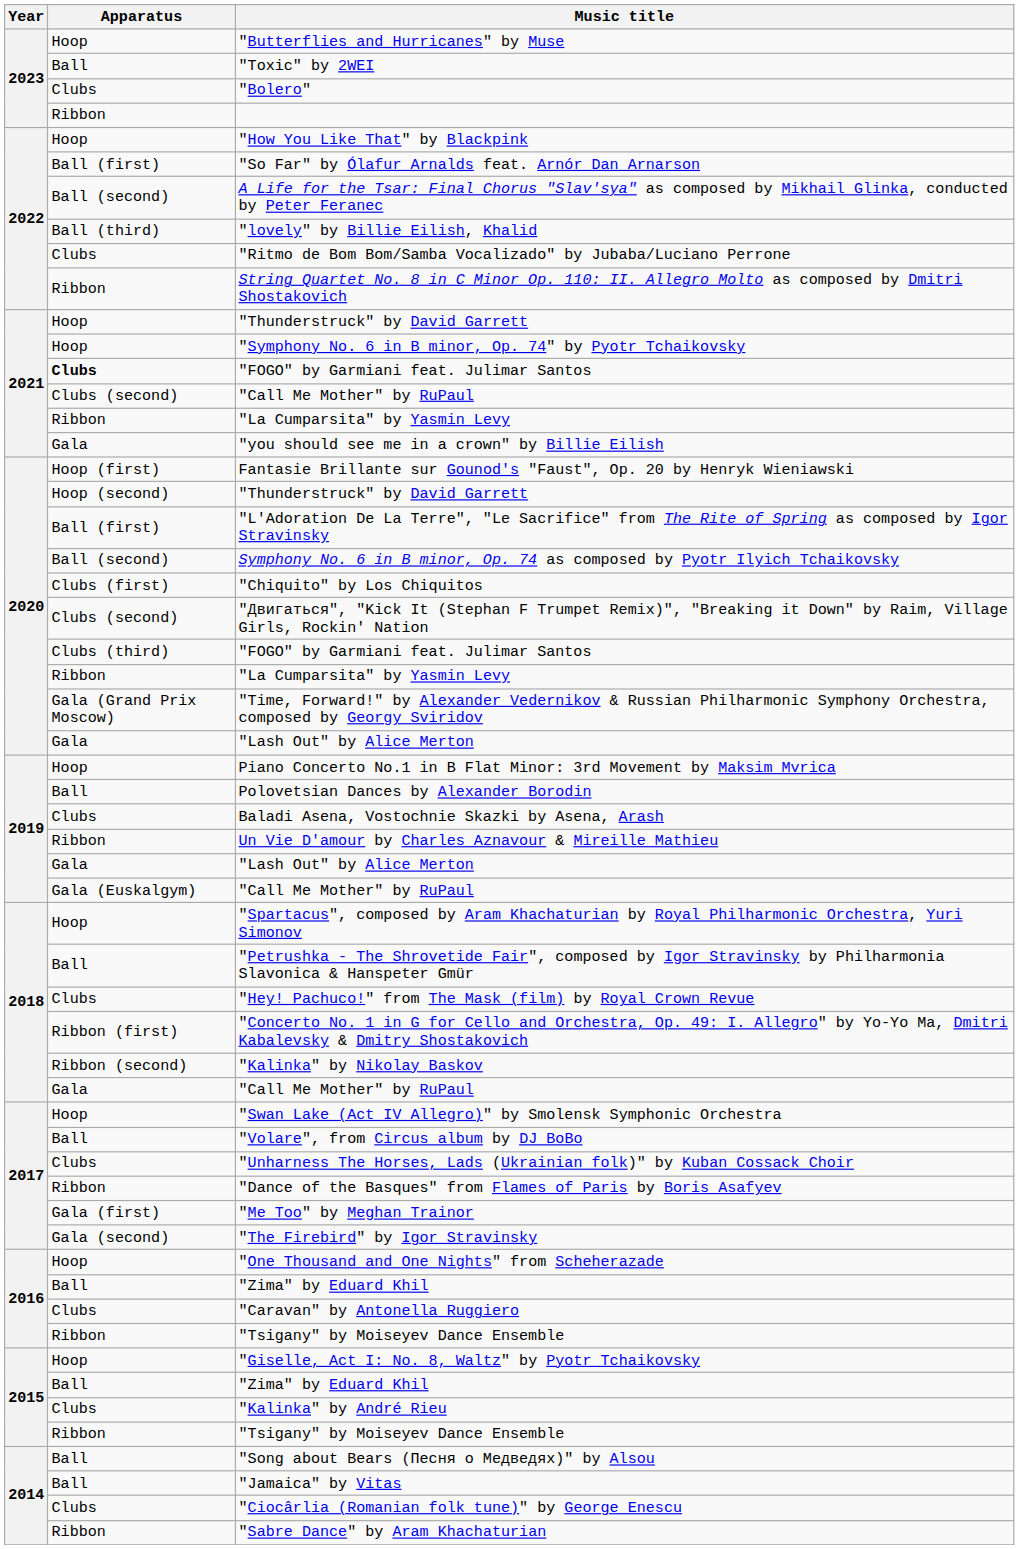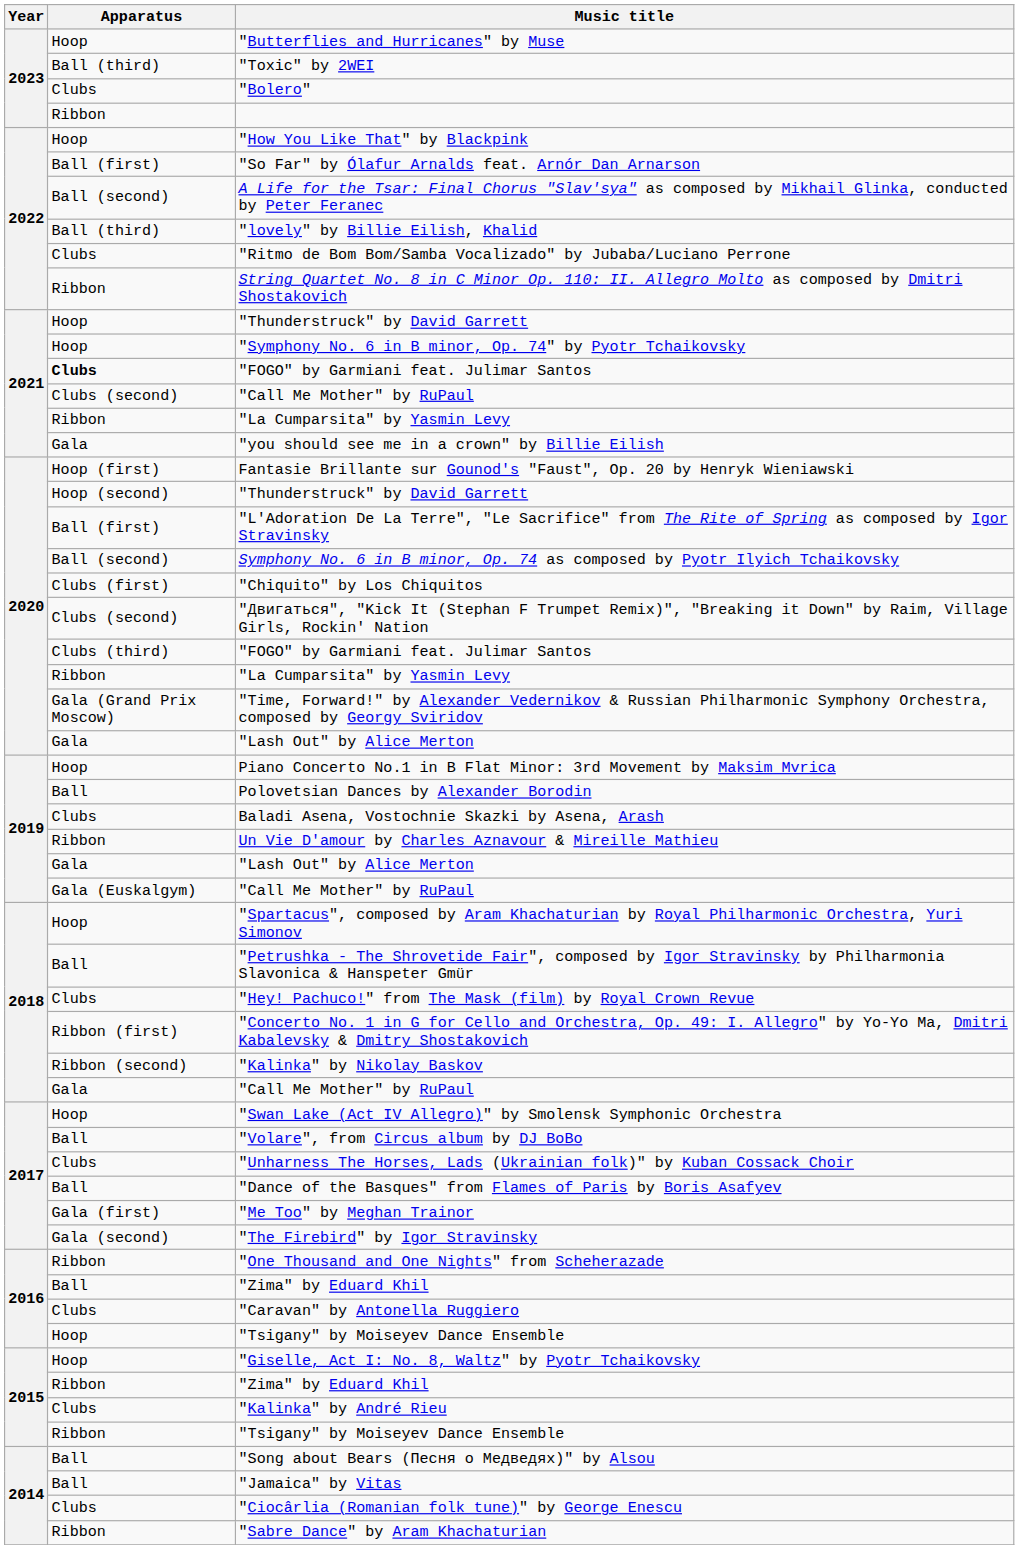 <table class="wikitable plainrowheaders">
 <tr>
 <th scope=col>Year</th>
 <th scope="row">Apparatus</th>
 <th scope="col">Music title</th>
 </tr>
 <tr>
 <th rowspan="4">2023</th>
 <td>Hoop</td>
 <td>"<a href='#'>Butterflies and Hurricanes</a>" by <a href='#'>Muse</a></td>
 </tr>
 <tr>
-<td>Ball</td>
+<td>Ball (third)</td>
 <td>"Toxic" by <a href='#'>2WEI</a></td>
 </tr>
 <tr>
 <td>Clubs</td>
 <td>"<a href='#'>Bolero</a>"</td>
 </tr>
 <tr>
 <td>Ribbon</td>
 <td></td>
 </tr>
 <tr>
 <th rowspan="6">2022</th>
 <td>Hoop</td>
 <td>"<a href='#'>How You Like That</a>" by <a href='#'>Blackpink</a></td>
 </tr>
 <tr>
 <td>Ball (first)</td>
 <td>"So Far" by <a href='#'>Ólafur Arnalds</a> feat. <a href='#'>Arnór Dan Arnarson</a></td>
 </tr>
 <tr>
 <td>Ball (second)</td>
 <td><a href='#'><em>A Life for the Tsar: Final Chorus "Slav'sya"</em></a> as composed by <a href='#'>Mikhail Glinka</a>, conducted by <a href='#'>Peter Feranec</a></td>
 </tr>
 <tr>
 <td>Ball (third)</td>
 <td>"<a href='#'>lovely</a>" by <a href='#'>Billie Eilish</a>, <a href='#'>Khalid</a></td>
 </tr>
 <tr>
 <td>Clubs</td>
 <td>"Ritmo de Bom Bom/Samba Vocalizado" by Jubaba/Luciano Perrone</td>
 </tr>
 <tr>
 <td>Ribbon</td>
 <td><a href='#'><em>String Quartet No. 8 in C Minor Op. 110: II. Allegro Molto</em></a> as composed by <a href='#'>Dmitri Shostakovich</a></td>
 </tr>
 <tr>
 <th rowspan="6">2021</th>
 <td>Hoop</td>
 <td>"Thunderstruck" by <a href='#'>David Garrett</a></td>
 </tr>
 <tr>
 <td>Hoop</td>
 <td>"<a href='#'>Symphony No. 6 in B minor, Op. 74</a>" by <a href='#'>Pyotr Tchaikovsky</a></td>
 </tr>
 <tr>
 <td><strong>Clubs</strong></td>
 <td>"FOGO" by Garmiani feat. Julimar Santos</td>
 </tr>
 <tr>
 <td>Clubs (second)</td>
 <td>"Call Me Mother" by <a href='#'>RuPaul</a></td>
 </tr>
 <tr>
 <td>Ribbon</td>
 <td>"La Cumparsita" by <a href='#'>Yasmin Levy</a></td>
 </tr>
 <tr>
 <td>Gala</td>
 <td>"you should see me in a crown" by <a href='#'>Billie Eilish</a></td>
 </tr>
 <tr>
 <th rowspan="10">2020</th>
 <td>Hoop (first)</td>
 <td>Fantasie Brillante sur <a href='#'>Gounod's</a> "Faust", Op. 20 by Henryk Wieniawski</td>
 </tr>
 <tr>
 <td>Hoop (second)</td>
 <td>"Thunderstruck" by <a href='#'>David Garrett</a></td>
 </tr>
 <tr>
 <td>Ball (first)</td>
 <td>"L'Adoration De La Terre", "Le Sacrifice" from <em><a href='#'>The Rite of Spring</a></em> as composed by <a href='#'>Igor Stravinsky</a></td>
 </tr>
 <tr>
 <td>Ball (second)</td>
 <td><a href='#'><em>Symphony No. 6 in B minor, Op. 74</em></a> as composed by <a href='#'>Pyotr Ilyich Tchaikovsky</a></td>
 </tr>
 <tr>
 <td>Clubs (first)</td>
 <td>"Chiquito" by Los Chiquitos</td>
 </tr>
 <tr>
 <td>Clubs (second)</td>
 <td>"Двигаться", "Kick It (Stephan F Trumpet Remix)", "Breaking it Down" by Raim, Village Girls, Rockin' Nation</td>
 </tr>
 <tr>
 <td>Clubs (third)</td>
 <td>"FOGO" by Garmiani feat. Julimar Santos</td>
 </tr>
 <tr>
 <td>Ribbon</td>
 <td>"La Cumparsita" by <a href='#'>Yasmin Levy</a></td>
 </tr>
 <tr>
 <td>Gala (Grand Prix Moscow)</td>
 <td>"Time, Forward!" by <a href='#'>Alexander Vedernikov</a> & Russian Philharmonic Symphony Orchestra, composed by <a href='#'>Georgy Sviridov</a></td>
 </tr>
 <tr>
 <td>Gala</td>
 <td>"Lash Out" by <a href='#'>Alice Merton</a></td>
 </tr>
 <tr>
 <th rowspan="6">2019</th>
 <td>Hoop</td>
 <td>Piano Concerto No.1 in B Flat Minor: 3rd Movement by <a href='#'>Maksim Mvrica</a></td>
 </tr>
 <tr>
 <td>Ball</td>
 <td>Polovetsian Dances by <a href='#'>Alexander Borodin</a></td>
 </tr>
 <tr>
 <td>Clubs</td>
 <td>Baladi Asena, Vostochnie Skazki by Asena, <a href='#'>Arash</a></td>
 </tr>
 <tr>
 <td>Ribbon</td>
 <td><a href='#'>Un Vie D'amour</a> by <a href='#'>Charles Aznavour</a> & <a href='#'>Mireille Mathieu</a></td>
 </tr>
 <tr>
 <td>Gala</td>
 <td>"Lash Out" by <a href='#'>Alice Merton</a></td>
 </tr>
 <tr>
 <td>Gala (Euskalgym)</td>
 <td>"Call Me Mother" by <a href='#'>RuPaul</a></td>
 </tr>
 <tr>
 <th rowspan="6">2018</th>
 <td>Hoop</td>
 <td>"<a href='#'>Spartacus</a>", composed by <a href='#'>Aram Khachaturian</a> by <a href='#'>Royal Philharmonic Orchestra</a>, <a href='#'>Yuri Simonov</a></td>
 </tr>
 <tr>
 <td>Ball</td>
 <td>"<a href='#'>Petrushka - The Shrovetide Fair</a>", composed by <a href='#'>Igor Stravinsky</a> by Philharmonia Slavonica & Hanspeter Gmür</td>
 </tr>
 <tr>
 <td>Clubs</td>
 <td>"<a href='#'>Hey! Pachuco!</a>" from <a href='#'>The Mask (film)</a> by <a href='#'>Royal Crown Revue</a></td>
 </tr>
 <tr>
 <td>Ribbon (first)</td>
 <td>"<a href='#'>Concerto No. 1 in G for Cello and Orchestra, Op. 49: I. Allegro</a>" by Yo-Yo Ma, <a href='#'>Dmitri Kabalevsky</a> & <a href='#'>Dmitry Shostakovich</a></td>
 </tr>
 <tr>
 <td>Ribbon (second)</td>
 <td>"<a href='#'>Kalinka</a>" by <a href='#'>Nikolay Baskov</a></td>
 </tr>
 <tr>
 <td>Gala</td>
 <td>"Call Me Mother" by <a href='#'>RuPaul</a></td>
 </tr>
 <tr>
 <th rowspan="6" scope="row">2017</th>
 <td>Hoop</td>
 <td>"<a href='#'>Swan Lake (Act IV Allegro)</a>" by Smolensk Symphonic Orchestra</td>
 </tr>
 <tr>
 <td>Ball</td>
 <td>"<a href='#'>Volare</a>", from <a href='#'>Circus album</a> by <a href='#'>DJ BoBo</a></td>
 </tr>
 <tr>
 <td>Clubs</td>
 <td>"<a href='#'>Unharness The Horses, Lads</a> (<a href='#'>Ukrainian folk</a>)" by <a href='#'>Kuban Cossack Choir</a></td>
 </tr>
 <tr>
-<td>Ribbon</td>
+<td>Ball</td>
 <td>"Dance of the Basques" from <a href='#'>Flames of Paris</a> by <a href='#'>Boris Asafyev</a></td>
 </tr>
 <tr>
 <td>Gala (first)</td>
 <td>"<a href='#'>Me Too</a>" by <a href='#'>Meghan Trainor</a></td>
 </tr>
 <tr>
 <td>Gala (second)</td>
 <td>"<a href='#'>The Firebird</a>" by <a href='#'>Igor Stravinsky</a></td>
 </tr>
 <tr>
 <th rowspan="4" scope="row">2016</th>
-<td>Hoop</td>
+<td>Ribbon</td>
 <td>"<a href='#'>One Thousand and One Nights</a>" from <a href='#'>Scheherazade</a></td>
 </tr>
 <tr>
 <td>Ball</td>
 <td>"Zima" by <a href='#'>Eduard Khil</a></td>
 </tr>
 <tr>
 <td>Clubs</td>
 <td>"Caravan" by <a href='#'>Antonella Ruggiero</a></td>
 </tr>
 <tr>
-<td>Ribbon</td>
+<td>Hoop</td>
 <td>"Tsigany" by Moiseyev Dance Ensemble</td>
 </tr>
 <tr>
 <th rowspan="4" scope="row">2015</th>
 <td>Hoop</td>
 <td>"<a href='#'>Giselle, Act I: No. 8, Waltz</a>" by <a href='#'>Pyotr Tchaikovsky</a></td>
 </tr>
 <tr>
-<td>Ball</td>
+<td>Ribbon</td>
 <td>"Zima" by <a href='#'>Eduard Khil</a></td>
 </tr>
 <tr>
 <td>Clubs</td>
 <td>"<a href='#'>Kalinka</a>" by <a href='#'>André Rieu</a></td>
 </tr>
 <tr>
 <td>Ribbon</td>
 <td>"Tsigany" by Moiseyev Dance Ensemble</td>
 </tr>
 <tr>
 <th rowspan="4" scope="row">2014</th>
 <td>Ball</td>
 <td>"Song about Bears (Песня о Медведях)" by <a href='#'>Alsou</a></td>
 </tr>
 <tr>
 <td>Ball</td>
 <td>"Jamaica" by <a href='#'>Vitas</a></td>
 </tr>
 <tr>
 <td>Clubs</td>
 <td>"<a href='#'>Ciocârlia (Romanian folk tune)</a>" by <a href='#'>George Enescu</a></td>
 </tr>
 <tr>
 <td>Ribbon</td>
 <td>"<a href='#'>Sabre Dance</a>" by <a href='#'>Aram Khachaturian</a></td>
 </tr>
 <tr>
 </tr>
 </table>
